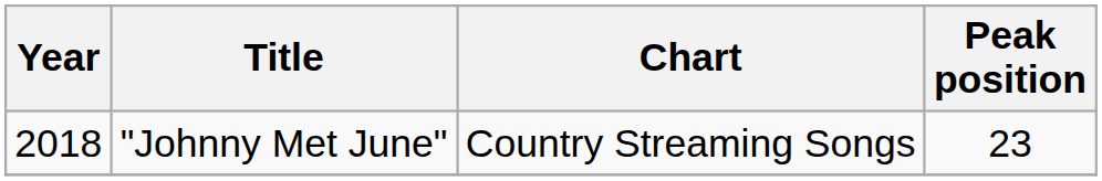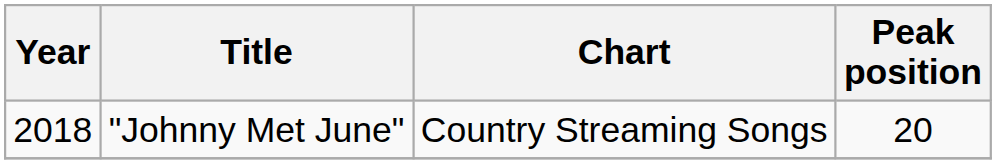 <table class="wikitable">
 <tr>
 <th>Year</th>
 <th>Title</th>
 <th>Chart</th>
 <th>Peak<br>position</th>
 </tr>
 <tr>
 <td>2018</td>
 <td>"Johnny Met June"</td>
 <td>Country Streaming Songs</td>
-<td align="center">23</td>
+<td align="center">20</td>
 </tr>
 <tr>
 </tr>
 </table>
